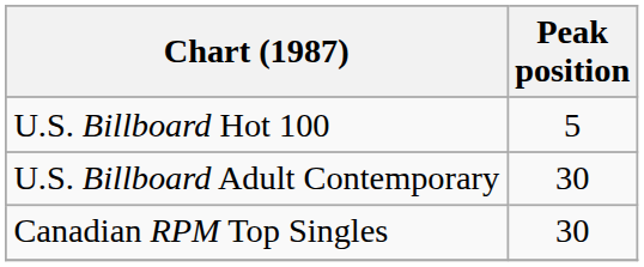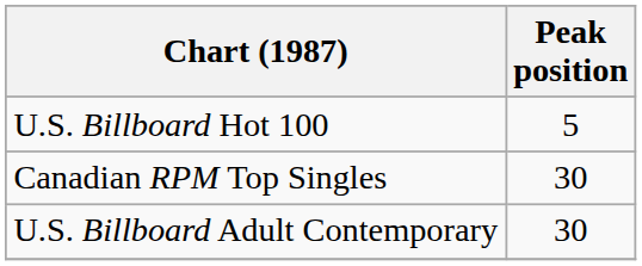 <table class="wikitable">
 <tr>
 <th>Chart (1987)</th>
 <th>Peak<br>position</th>
 </tr>
 <tr>
 <td>U.S. <em>Billboard</em> Hot 100</td>
 <td align="center">5</td>
 </tr>
 <tr>
+<td>Canadian <em>RPM</em> Top Singles</td>
+<td style="text-align:center;">30</td>
+</tr>
+<tr>
 <td>U.S. <em>Billboard</em> Adult Contemporary</td>
 <td align="center">30</td>
 </tr>
 <tr>
-<td>Canadian <em>RPM</em> Top Singles</td>
-<td style="text-align:center;">30</td>
-</tr>
-<tr>
 </tr>
 </table>
